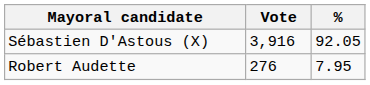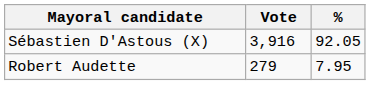 <table class="wikitable">
 <tr>
 <th bgcolor="#DDDDFF" width="200px">Mayoral candidate</th>
 <th bgcolor="#DDDDFF" width="50px">Vote</th>
 <th bgcolor="#DDDDFF" width="30px">%</th>
 </tr>
 <tr>
 <td>Sébastien D'Astous (X)</td>
 <td>3,916</td>
 <td>92.05</td>
 </tr>
 <tr>
 <td>Robert Audette</td>
-<td>276</td>
+<td>279</td>
 <td>7.95</td>
 </tr>
 </table>
